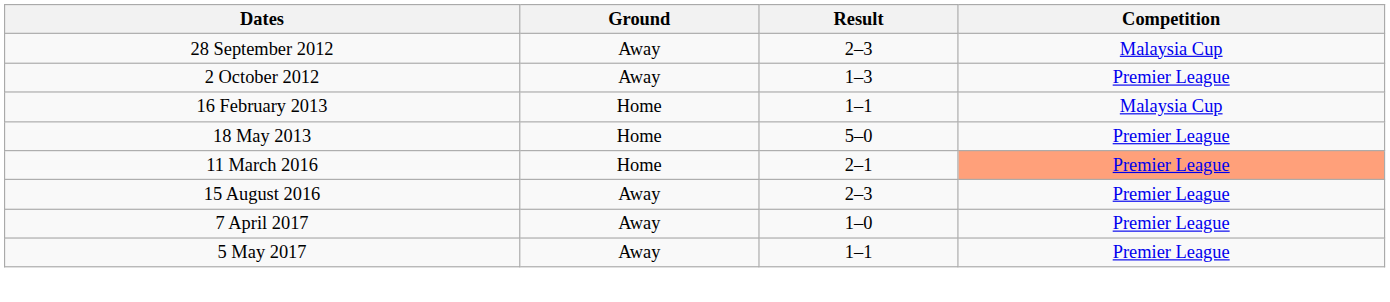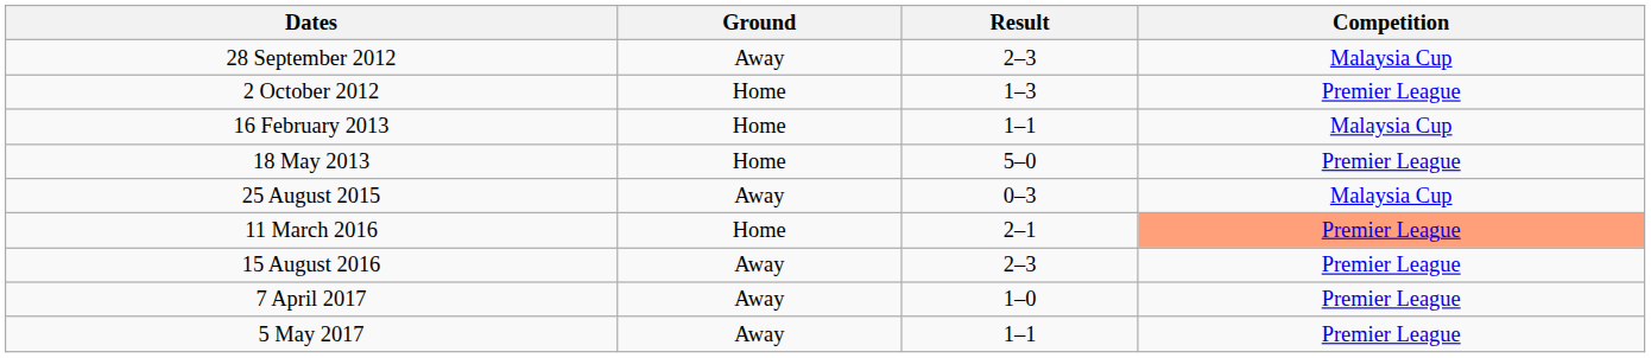 <table class="wikitable" style="width:95%;text-align:center">
 <tr>
 <th>Dates</th>
 <th>Ground</th>
 <th>Result</th>
 <th>Competition</th>
 </tr>
 <tr>
 <td>28 September 2012</td>
 <td>Away</td>
 <td>2–3</td>
 <td><a href='#'>Malaysia Cup</a></td>
 </tr>
 <tr>
 <td>2 October 2012</td>
-<td>Away</td>
+<td>Home</td>
 <td>1–3</td>
 <td><a href='#'>Premier League</a></td>
 </tr>
 <tr>
 <td>16 February 2013</td>
 <td>Home</td>
 <td>1–1</td>
 <td><a href='#'>Malaysia Cup</a></td>
 </tr>
 <tr>
 <td>18 May 2013</td>
 <td>Home</td>
 <td>5–0</td>
 <td><a href='#'>Premier League</a></td>
+</tr>
+<tr>
+<td>25 August 2015</td>
+<td>Away</td>
+<td>0–3</td>
+<td><a href='#'>Malaysia Cup</a></td>
 </tr>
 <tr>
 <td>11 March 2016</td>
 <td>Home</td>
 <td>2–1</td>
 <td style="background: lightsalmon;"><a href='#'>Premier League</a></td>
 </tr>
 <tr>
 <td>15 August 2016</td>
 <td>Away</td>
 <td>2–3</td>
 <td><a href='#'>Premier League</a></td>
 </tr>
 <tr>
 <td>7 April 2017</td>
 <td>Away</td>
 <td>1–0</td>
 <td><a href='#'>Premier League</a></td>
 </tr>
 <tr>
 <td>5 May 2017</td>
 <td>Away</td>
 <td>1–1</td>
 <td><a href='#'>Premier League</a></td>
 </tr>
 </table>
